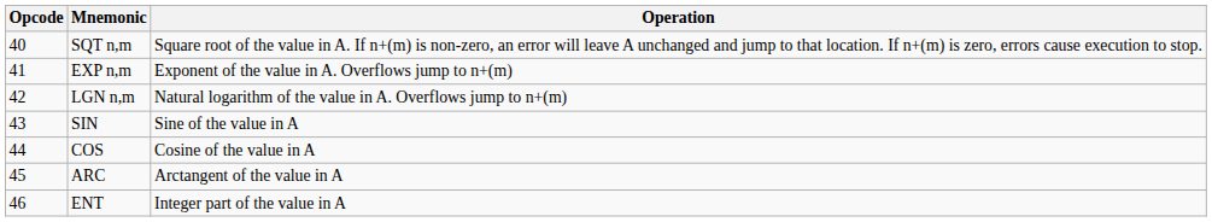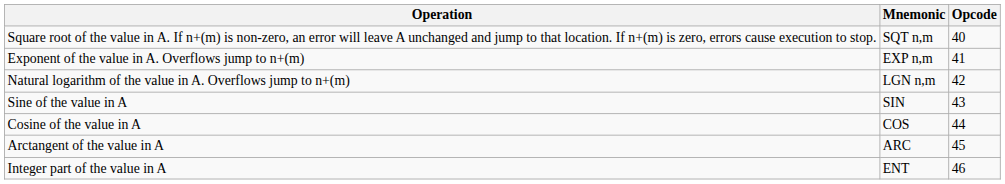 <table class="wikitable">
 <tr>
+<th>Operation</th>
+<th>Mnemonic</th>
 <th>Opcode</th>
-<th>Mnemonic</th>
-<th>Operation</th>
 </tr>
 <tr>
+<td>Square root of the value in A. If n+(m) is non-zero, an error will leave A unchanged and jump to that location. If n+(m) is zero, errors cause execution to stop.</td>
+<td>SQT n,m</td>
 <td>40</td>
-<td>SQT n,m</td>
-<td>Square root of the value in A. If n+(m) is non-zero, an error will leave A unchanged and jump to that location. If n+(m) is zero, errors cause execution to stop.</td>
 </tr>
 <tr>
+<td>Exponent of the value in A. Overflows jump to n+(m)</td>
+<td>EXP n,m</td>
 <td>41</td>
-<td>EXP n,m</td>
-<td>Exponent of the value in A. Overflows jump to n+(m)</td>
 </tr>
 <tr>
+<td>Natural logarithm of the value in A. Overflows jump to n+(m)</td>
+<td>LGN n,m</td>
 <td>42</td>
-<td>LGN n,m</td>
-<td>Natural logarithm of the value in A. Overflows jump to n+(m)</td>
 </tr>
 <tr>
+<td>Sine of the value in A</td>
+<td>SIN</td>
 <td>43</td>
-<td>SIN</td>
-<td>Sine of the value in A</td>
 </tr>
 <tr>
+<td>Cosine of the value in A</td>
+<td>COS</td>
 <td>44</td>
-<td>COS</td>
-<td>Cosine of the value in A</td>
 </tr>
 <tr>
+<td>Arctangent of the value in A</td>
+<td>ARC</td>
 <td>45</td>
-<td>ARC</td>
-<td>Arctangent of the value in A</td>
 </tr>
 <tr>
+<td>Integer part of the value in A</td>
+<td>ENT</td>
 <td>46</td>
-<td>ENT</td>
-<td>Integer part of the value in A</td>
 </tr>
 </table>
